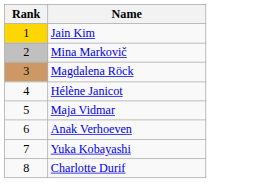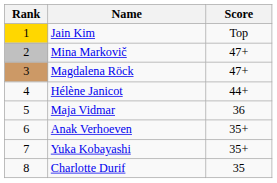 <table class="wikitable">
 <tr>
 <th width = "50">Rank</th>
 <th width = "200">Name</th>
+<th width = "80">Score</th>
 </tr>
 <tr>
 <td align="center" style="background: gold">1</td>
 <td> <a href='#'>Jain Kim</a></td>
+<td align="center">Top</td>
 </tr>
 <tr>
 <td align="center" style="background: silver">2</td>
 <td> <a href='#'>Mina Markovič</a></td>
+<td align="center">47+</td>
 </tr>
 <tr>
 <td align="center" style="background: #cc9966">3</td>
 <td> <a href='#'>Magdalena Röck</a></td>
+<td align="center">47+</td>
 </tr>
 <tr>
 <td align="center">4</td>
 <td> <a href='#'>Hélène Janicot</a></td>
+<td align="center">44+</td>
 </tr>
 <tr>
 <td align="center">5</td>
 <td> <a href='#'>Maja Vidmar</a></td>
+<td align="center">36</td>
 </tr>
 <tr>
 <td align="center">6</td>
 <td> <a href='#'>Anak Verhoeven</a></td>
+<td align="center">35+</td>
 </tr>
 <tr>
 <td align="center">7</td>
 <td> <a href='#'>Yuka Kobayashi</a></td>
+<td align="center">35+</td>
 </tr>
 <tr>
 <td align="center">8</td>
 <td> <a href='#'>Charlotte Durif</a></td>
+<td align="center">35</td>
 </tr>
 </table>
